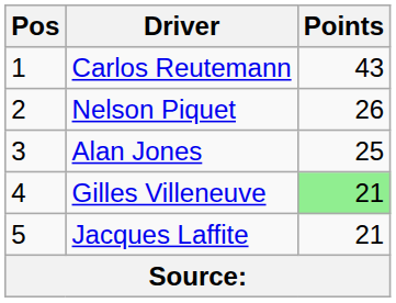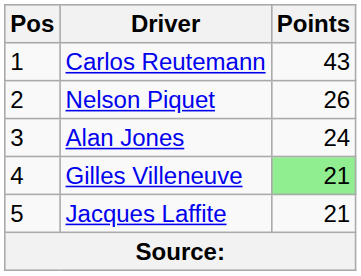 <table class="wikitable" style="font-size: 95%;">
 <tr>
 <th>Pos</th>
 <th>Driver</th>
 <th>Points</th>
 </tr>
 <tr>
 <td>1</td>
 <td> <a href='#'>Carlos Reutemann</a></td>
 <td style="text-align: right">43</td>
 </tr>
 <tr>
 <td>2</td>
 <td> <a href='#'>Nelson Piquet</a></td>
 <td style="text-align: right">26</td>
 </tr>
 <tr>
 <td>3</td>
 <td> <a href='#'>Alan Jones</a></td>
-<td style="text-align: right">25</td>
+<td style="text-align: right">24</td>
 </tr>
 <tr>
 <td>4</td>
 <td> <a href='#'>Gilles Villeneuve</a></td>
 <td style="background: lightgreen; text-align: right">21</td>
 </tr>
 <tr>
 <td>5</td>
 <td> <a href='#'>Jacques Laffite</a></td>
 <td style="text-align: right">21</td>
 </tr>
 <tr>
 <th colspan=4>Source: </th>
 </tr>
 </table>
